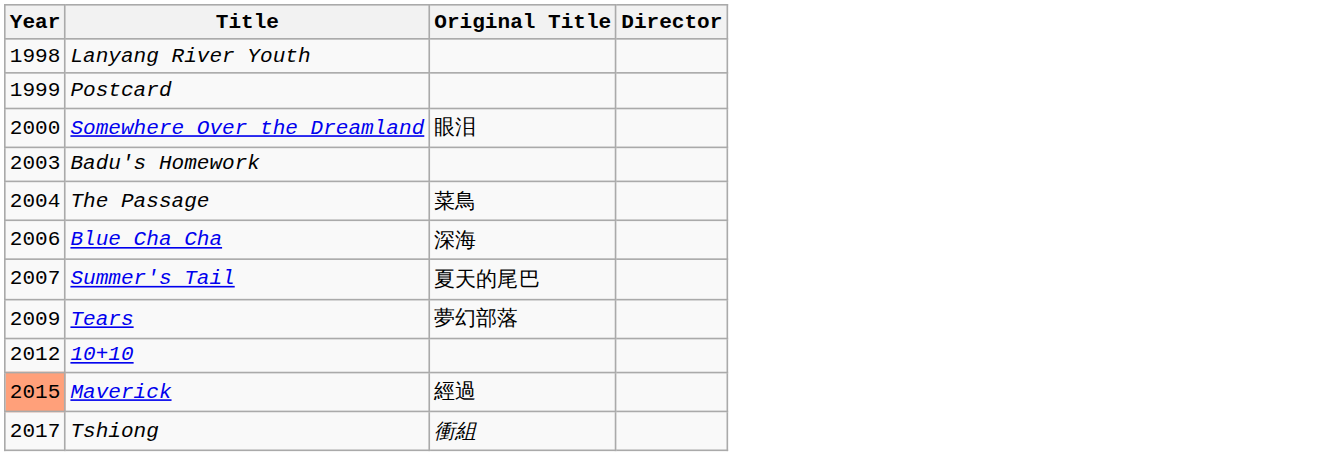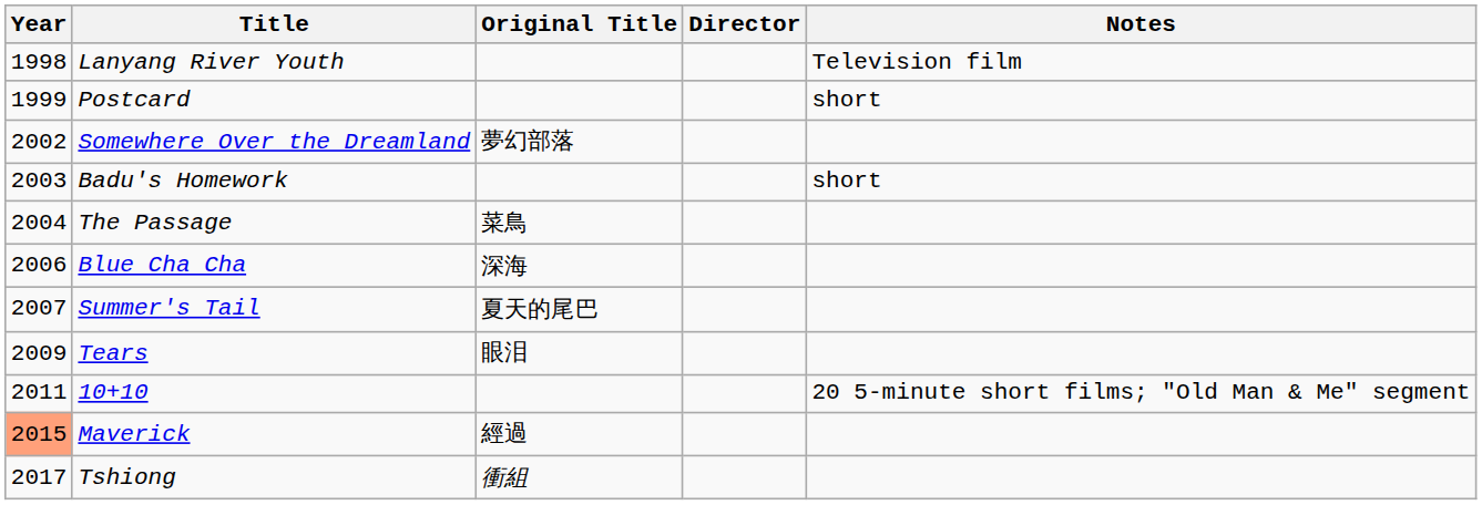 <table class="wikitable">
 <tr>
 <th>Year</th>
 <th>Title</th>
 <th>Original Title</th>
 <th>Director</th>
+<th>Notes</th>
 </tr>
 <tr>
 <td>1998</td>
 <td><em>Lanyang River Youth</em></td>
 <td></td>
 <td></td>
+<td>Television film</td>
 </tr>
 <tr>
 <td>1999</td>
 <td><em>Postcard</em></td>
 <td></td>
 <td></td>
+<td>short</td>
 </tr>
 <tr>
-<td>2000</td>
+<td>2002</td>
 <td><em><a href='#'>Somewhere Over the Dreamland</a></em></td>
-<td>眼泪</td>
+<td>夢幻部落</td>
+<td></td>
 <td></td>
 </tr>
 <tr>
 <td>2003</td>
 <td><em>Badu's Homework</em></td>
 <td></td>
 <td></td>
+<td>short</td>
 </tr>
 <tr>
 <td>2004</td>
 <td><em>The Passage</em></td>
 <td>菜鳥</td>
+<td></td>
 <td></td>
 </tr>
 <tr>
 <td>2006</td>
 <td><em><a href='#'>Blue Cha Cha</a></em></td>
 <td>深海</td>
 <td></td>
+<td></td>
 </tr>
 <tr>
 <td>2007</td>
 <td><em><a href='#'>Summer's Tail</a></em></td>
 <td>夏天的尾巴</td>
 <td></td>
+<td></td>
 </tr>
 <tr>
 <td>2009</td>
 <td><a href='#'><em>Tears</em></a></td>
-<td>夢幻部落</td>
+<td>眼泪</td>
+<td></td>
 <td></td>
 </tr>
 <tr>
-<td>2012</td>
+<td>2011</td>
 <td><em><a href='#'>10+10</a></em></td>
 <td></td>
 <td></td>
+<td>20 5-minute short films; "Old Man & Me" segment</td>
 </tr>
 <tr>
 <td style="background: lightsalmon;">2015</td>
 <td><a href='#'><em>Maverick</em></a></td>
 <td>經過</td>
+<td></td>
 <td></td>
 </tr>
 <tr>
 <td>2017</td>
 <td><em>Tshiong</em></td>
 <td><em>衝組</em></td>
 <td></td>
+<td></td>
 </tr>
 </table>
